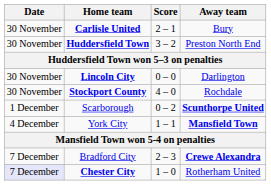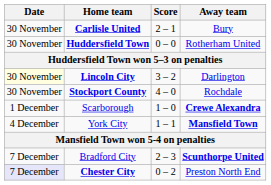 <table class="wikitable" style="text-align: center">
 <tr>
 <th>Date</th>
 <th>Home team</th>
 <th>Score</th>
 <th>Away team</th>
 </tr>
 <tr>
 <td>30 November</td>
 <td><strong><a href='#'>Carlisle United</a></strong></td>
 <td>2 – 1</td>
 <td><a href='#'>Bury</a></td>
 </tr>
 <tr>
 <td>30 November</td>
 <td><strong><a href='#'>Huddersfield Town</a></strong></td>
-<td>3 – 2</td>
-<td><a href='#'>Preston North End</a></td>
+<td>0 – 0</td>
+<td><a href='#'>Rotherham United</a></td>
 </tr>
 <tr>
 <th colspan="5">Huddersfield Town won 5–3 on penalties</th>
 </tr>
 <tr>
-<td>30 November</td>
+<td style="background: lightyellow;">30 November</td>
 <td><strong><a href='#'>Lincoln City</a></strong></td>
-<td>0 – 0</td>
+<td>3 – 2</td>
 <td><a href='#'>Darlington</a></td>
 </tr>
 <tr>
 <td>30 November</td>
 <td><strong><a href='#'>Stockport County</a></strong></td>
 <td>4 – 0</td>
 <td><a href='#'>Rochdale</a></td>
 </tr>
 <tr>
 <td>1 December</td>
 <td><a href='#'>Scarborough</a></td>
-<td>0 – 2</td>
-<td><strong><a href='#'>Scunthorpe United</a></strong></td>
+<td>1 – 0</td>
+<td><strong><a href='#'>Crewe Alexandra</a></strong></td>
 </tr>
 <tr>
 <td>4 December</td>
 <td><a href='#'>York City</a></td>
 <td>1 – 1</td>
 <td><strong><a href='#'>Mansfield Town</a></strong></td>
 </tr>
 <tr>
 <th colspan="5">Mansfield Town won 5-4 on penalties</th>
 </tr>
 <tr>
 <td>7 December</td>
 <td><a href='#'>Bradford City</a></td>
 <td>2 – 3</td>
-<td><strong><a href='#'>Crewe Alexandra</a></strong></td>
+<td><strong><a href='#'>Scunthorpe United</a></strong></td>
 </tr>
 <tr>
 <td style="background: lavender;">7 December</td>
 <td><strong><a href='#'>Chester City</a></strong></td>
-<td>1 – 0</td>
-<td><a href='#'>Rotherham United</a></td>
+<td>0 – 2</td>
+<td><a href='#'>Preston North End</a></td>
 </tr>
 </table>
